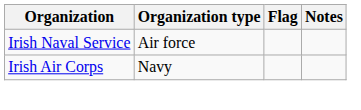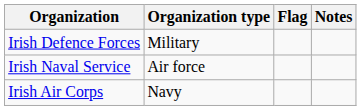 <table class="wikitable">
 <tr>
 <th>Organization</th>
 <th>Organization type</th>
 <th>Flag</th>
 <th>Notes</th>
+</tr>
+<tr>
+<td><a href='#'>Irish Defence Forces</a></td>
+<td>Military</td>
+<td></td>
+<td></td>
 </tr>
 <tr>
 <td><a href='#'>Irish Naval Service</a></td>
 <td>Air force</td>
 <td></td>
 <td></td>
 </tr>
 <tr>
 <td><a href='#'>Irish Air Corps</a></td>
 <td>Navy</td>
 <td></td>
 <td></td>
 </tr>
 </table>
